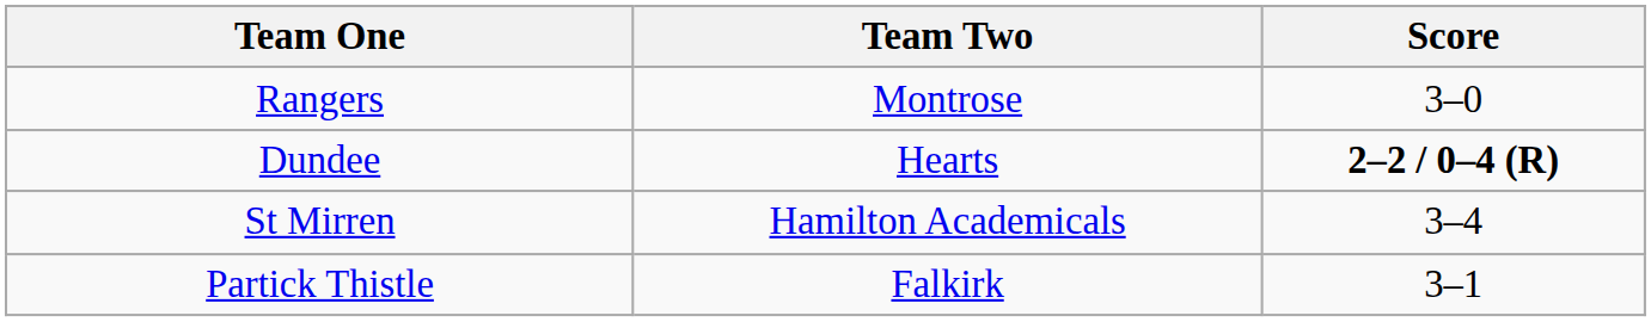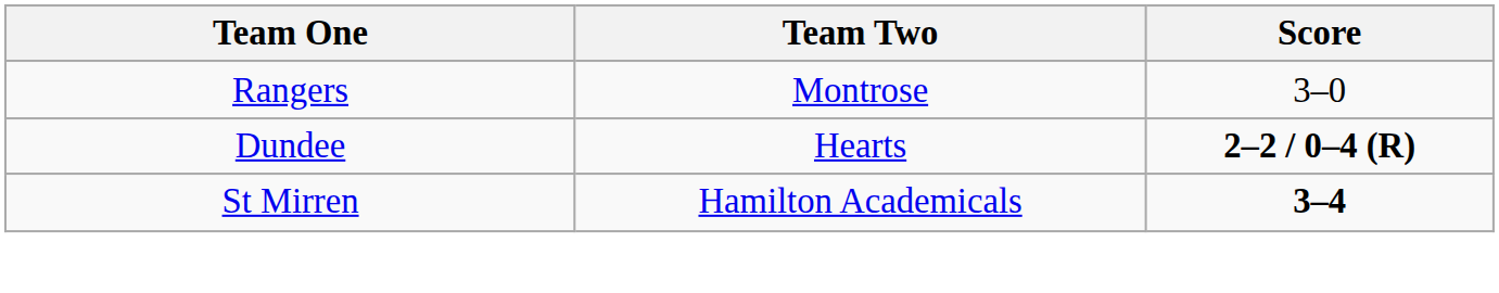 <table class="wikitable" style="text-align: center">
 <tr>
 <th width=250>Team One</th>
 <th width=250>Team Two</th>
 <th width=150>Score</th>
 </tr>
 <tr>
 <td><a href='#'>Rangers</a></td>
 <td><a href='#'>Montrose</a></td>
 <td>3–0</td>
 </tr>
 <tr>
 <td><a href='#'>Dundee</a></td>
 <td><a href='#'>Hearts</a></td>
 <td><strong>2–2 / 0–4 (R)</strong></td>
 </tr>
 <tr>
 <td><a href='#'>St Mirren</a></td>
 <td><a href='#'>Hamilton Academicals</a></td>
-<td>3–4</td>
-</tr>
-<tr>
-<td><a href='#'>Partick Thistle</a></td>
-<td><a href='#'>Falkirk</a></td>
-<td>3–1</td>
+<td><strong>3–4</strong></td>
 </tr>
 </table>
